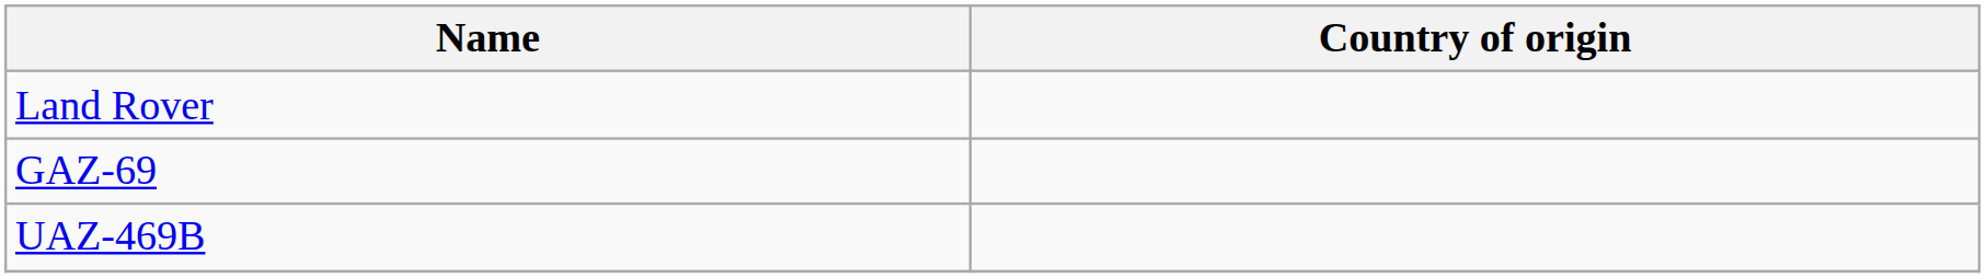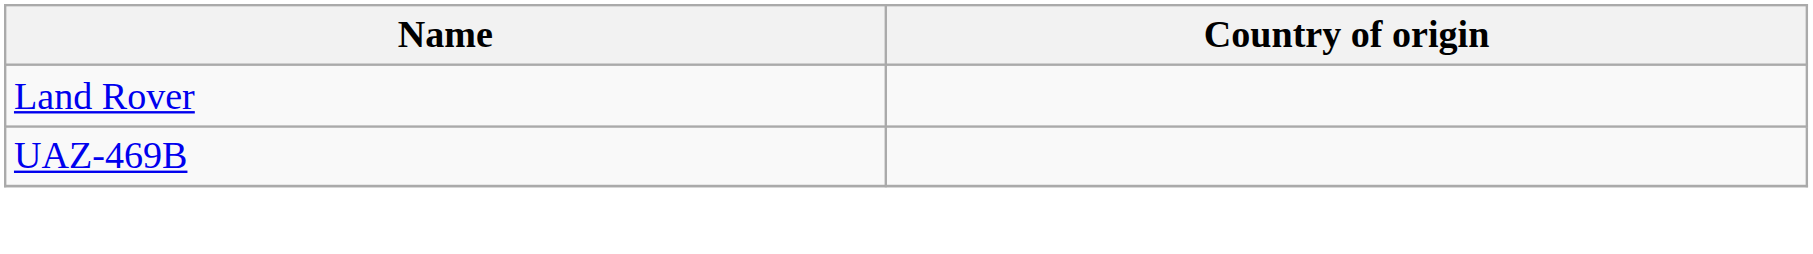 <table class="wikitable" border="0" width="60%">
 <tr>
 <th width="5%">Name</th>
 <th width="5%">Country of origin</th>
 </tr>
 <tr>
 <td><a href='#'>Land Rover</a></td>
 <td></td>
 </tr>
 <tr>
-<td><a href='#'>GAZ-69</a></td>
-<td></td>
-</tr>
-<tr>
 <td><a href='#'>UAZ-469B</a></td>
 <td></td>
 </tr>
 <tr>
 </tr>
 </table>
